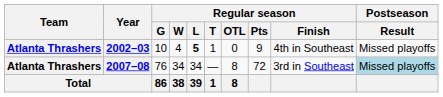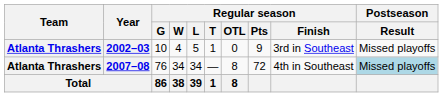 <table class="wikitable" style="font-size: 95%; text-align:center;">
 <tr>
 <th rowspan="2">Team</th>
 <th rowspan="2">Year</th>
 <th colspan="7">Regular season</th>
 <th>Postseason</th>
 </tr>
 <tr>
 <th>G</th>
 <th>W</th>
 <th>L</th>
 <th>T</th>
 <th>OTL</th>
 <th>Pts</th>
 <th>Finish</th>
 <th>Result</th>
 </tr>
 <tr>
 <th><a href='#'>Atlanta Thrashers</a></th>
 <th><a href='#'>2002–03</a></th>
 <td>10</td>
 <td>4</td>
-<td><strong>5</strong></td>
+<td>5</td>
 <td>1</td>
 <td>0</td>
 <td>9</td>
-<td>4th in Southeast</td>
+<td>3rd in <a href='#'>Southeast</a></td>
 <td>Missed playoffs</td>
 </tr>
 <tr>
 <th>Atlanta Thrashers</th>
 <th><a href='#'>2007–08</a></th>
 <td>76</td>
 <td>34</td>
 <td>34</td>
 <td>—</td>
 <td>8</td>
 <td>72</td>
-<td>3rd in <a href='#'>Southeast</a></td>
+<td>4th in Southeast</td>
 <td style="background: lightblue;">Missed playoffs</td>
 </tr>
 <tr>
 <th colspan="2">Total</th>
 <th>86</th>
 <th>38</th>
 <th>39</th>
 <th>1</th>
 <th>8</th>
 <th></th>
 <th></th>
 <th></th>
 </tr>
 </table>
